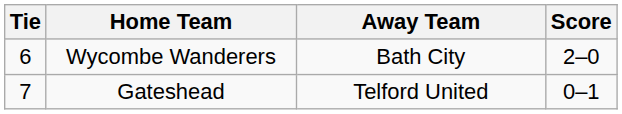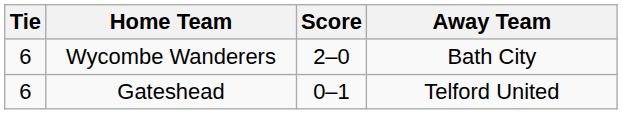 <table class="wikitable" style="text-align:center;">
 <tr>
 <th width=20>Tie</th>
 <th width=175>Home Team</th>
+<th width=20>Score</th>
 <th width=175>Away Team</th>
-<th width=20>Score</th>
 </tr>
 <tr>
 <td>6</td>
 <td>Wycombe Wanderers</td>
+<td>2–0</td>
 <td>Bath City</td>
-<td>2–0</td>
 </tr>
 <tr>
-<td>7</td>
+<td>6</td>
 <td>Gateshead</td>
+<td>0–1</td>
 <td>Telford United</td>
-<td>0–1</td>
 </tr>
 </table>
